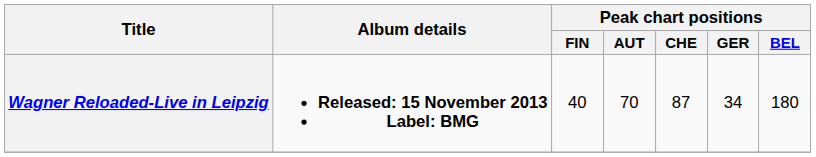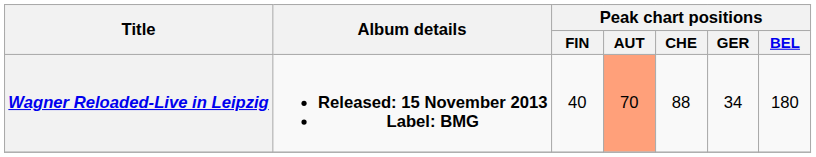 <table class="wikitable plainrowheaders" style="text-align:center;">
 <tr>
 <th scope="col" rowspan="2">Title</th>
 <th scope="col" rowspan="2">Album details</th>
 <th scope="col" colspan="5">Peak chart positions</th>
 </tr>
 <tr>
 <th scope="col" style="width:3em;font-size:90%;">FIN<br></th>
 <th scope="col" style="width:3em;font-size:90%;">AUT<br></th>
 <th scope="col" style="width:3em;font-size:90%;">CHE<br></th>
 <th scope="col" style="width:3em;font-size:90%;">GER<br></th>
 <th scope="col" style="width:3em;font-size:90%;"><a href='#'>BEL</a><br></th>
 </tr>
 <tr>
 <th scope="row"><em><a href='#'>Wagner Reloaded-Live in Leipzig</a></em></th>
 <td><strong><br><ul><li>Released: 15 November 2013</li><li>Label: BMG</li></ul></strong></td>
 <td>40</td>
-<td>70</td>
-<td>87</td>
+<td style="background: lightsalmon;">70</td>
+<td>88</td>
 <td>34</td>
 <td>180</td>
 </tr>
 <tr>
 </tr>
 </table>
